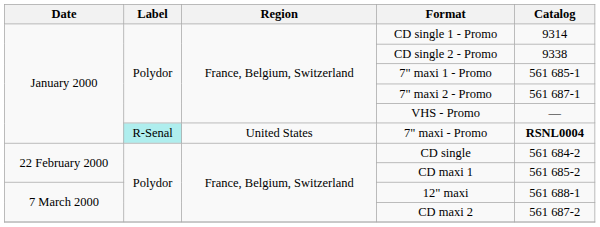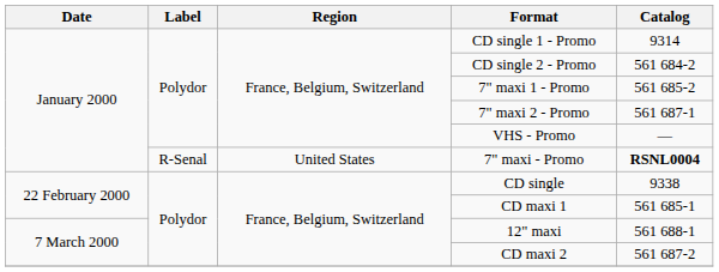 <table class="wikitable" width="60%" border="1">
 <tr>
 <th>Date</th>
 <th>Label</th>
 <th>Region</th>
 <th>Format</th>
 <th>Catalog</th>
 </tr>
 <tr>
 <td rowspan=6 align=center>January 2000</td>
 <td rowspan=5 align=center>Polydor</td>
 <td rowspan=5 align=center>France, Belgium, Switzerland</td>
 <td align=center>CD single 1 - Promo</td>
 <td align=center>9314</td>
 </tr>
 <tr>
 <td align=center>CD single 2 - Promo</td>
-<td align=center>9338</td>
+<td align=center>561 684-2</td>
 </tr>
 <tr>
 <td align=center>7" maxi 1 - Promo</td>
-<td align=center>561 685-1</td>
+<td align=center>561 685-2</td>
 </tr>
 <tr>
 <td align=center>7" maxi 2 - Promo</td>
 <td align=center>561 687-1</td>
 </tr>
 <tr>
 <td align=center>VHS - Promo</td>
 <td align=center>—</td>
 </tr>
 <tr>
-<td align=center style="background: paleturquoise;">R-Senal</td>
+<td align=center>R-Senal</td>
 <td align=center>United States</td>
 <td align=center>7" maxi - Promo</td>
 <td align=center><strong>RSNL0004</strong></td>
 </tr>
 <tr>
 <td rowspan=2 align=center>22 February 2000</td>
 <td rowspan=4 align=center>Polydor</td>
 <td rowspan=4 align=center>France, Belgium, Switzerland</td>
 <td align=center>CD single</td>
-<td align=center>561 684-2</td>
+<td align=center>9338</td>
 </tr>
 <tr>
 <td align=center>CD maxi 1</td>
-<td align=center>561 685-2</td>
+<td align=center>561 685-1</td>
 </tr>
 <tr>
 <td rowspan=2 align=center>7 March 2000</td>
 <td align=center>12" maxi</td>
 <td align=center>561 688-1</td>
 </tr>
 <tr>
 <td align=center>CD maxi 2</td>
 <td align=center>561 687-2</td>
 </tr>
 <tr>
 </tr>
 </table>
